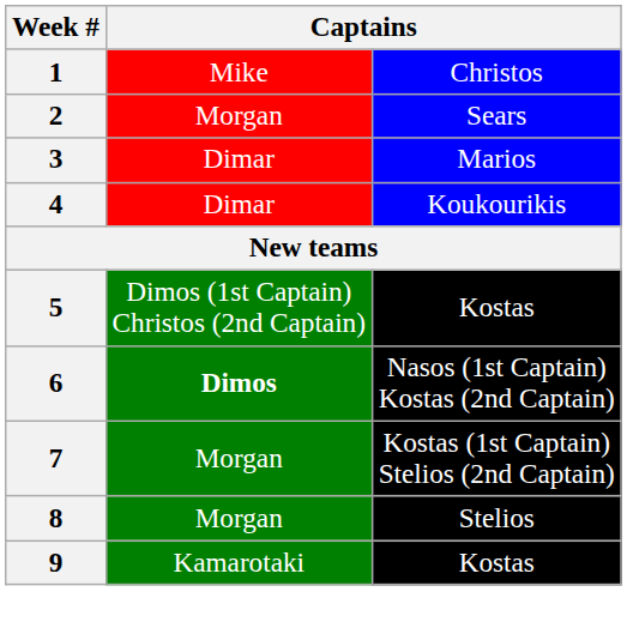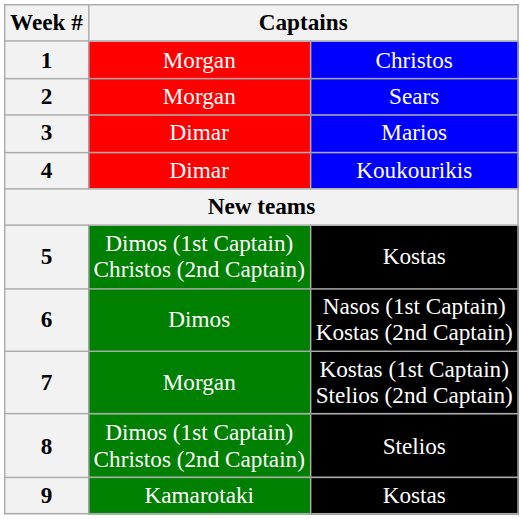 <table class="wikitable " style="text-align:center;">
 <tr>
 <th>Week #</th>
 <th colspan="2">Captains</th>
 </tr>
 <tr>
 <th>1</th>
-<td style="background: Red; color: white; text-align: center;">Mike</td>
+<td style="background: Red; color: white; text-align: center;">Morgan</td>
 <td style="background: Blue; color: white; text-align: center;">Christos</td>
 </tr>
 <tr>
 <th>2</th>
 <td style="background: Red; color: white; text-align: center;">Morgan</td>
 <td style="background: Blue; color: white; text-align: center;">Sears</td>
 </tr>
 <tr>
 <th>3</th>
 <td style="background: Red; color: white; text-align: center;">Dimar</td>
 <td style="background: Blue; color: white; text-align: center;">Marios</td>
 </tr>
 <tr>
 <th>4</th>
 <td style="background: Red; color: white; text-align: center;">Dimar</td>
 <td style="background: Blue; color: white; text-align: center;">Koukourikis</td>
 </tr>
 <tr>
 <th colspan="3">New teams</th>
 </tr>
 <tr>
 <th>5</th>
 <td style="background: Green; color: white; text-align: center;">Dimos (1st Captain) <br> Christos (2nd Captain)</td>
 <td style="background: Black; color: white; text-align: center;">Kostas</td>
 </tr>
 <tr>
 <th>6</th>
-<td style="background: Green; color: white; text-align: center;"><strong>Dimos</strong></td>
+<td style="background: Green; color: white; text-align: center;">Dimos</td>
 <td style="background: Black; color: white; text-align: center;">Nasos (1st Captain) <br> Kostas (2nd Captain)</td>
 </tr>
 <tr>
 <th>7</th>
 <td style="background: Green; color: white; text-align: center;">Morgan</td>
 <td style="background: Black; color: white; text-align: center;">Kostas (1st Captain) <br> Stelios (2nd Captain)</td>
 </tr>
 <tr>
 <th>8</th>
-<td style="background: Green; color: white; text-align: center;">Morgan</td>
+<td style="background: Green; color: white; text-align: center;">Dimos (1st Captain) <br> Christos (2nd Captain)</td>
 <td style="background: Black; color: white; text-align: center;">Stelios</td>
 </tr>
 <tr>
 <th>9</th>
 <td style="background: Green; color: white; text-align: center;">Kamarotaki</td>
 <td style="background: Black; color: white; text-align: center;">Kostas</td>
 </tr>
 </table>
